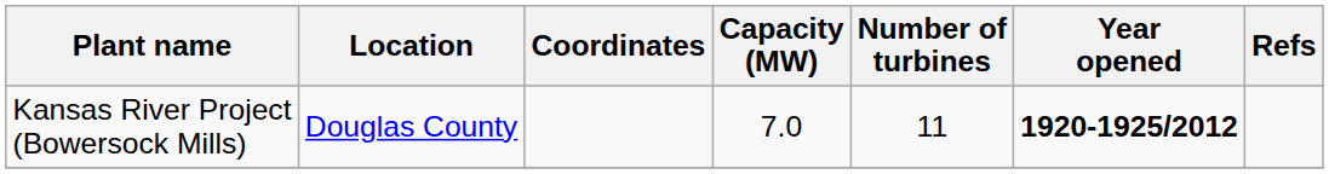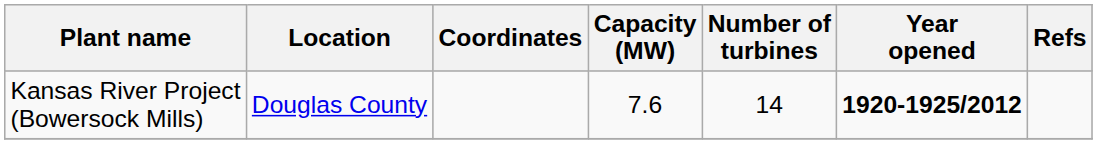 <table class="wikitable sortable">
 <tr>
 <th>Plant name</th>
 <th>Location</th>
 <th>Coordinates</th>
 <th>Capacity<br>(MW)</th>
 <th>Number of<br>turbines</th>
 <th>Year<br>opened</th>
 <th>Refs</th>
 </tr>
 <tr>
 <td>Kansas River Project<br>(Bowersock Mills)</td>
 <td><a href='#'>Douglas County</a></td>
 <td></td>
-<td align="center">7.0</td>
-<td align="center">11</td>
+<td align="center">7.6</td>
+<td align="center">14</td>
 <td><strong>1920-1925/2012</strong></td>
 <td></td>
 </tr>
 <tr>
 </tr>
 </table>
